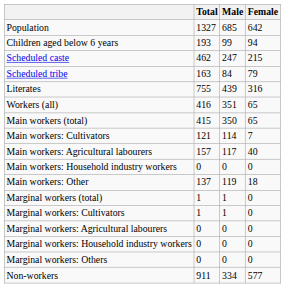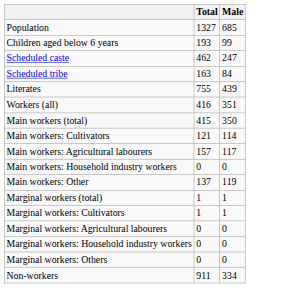 <table class="wikitable sortable">
 <tr>
 <th></th>
 <th>Total</th>
 <th>Male</th>
-<th>Female</th>
 </tr>
 <tr>
 <td>Population</td>
 <td>1327</td>
 <td>685</td>
-<td>642</td>
 </tr>
 <tr>
 <td>Children aged below 6 years</td>
 <td>193</td>
 <td>99</td>
-<td>94</td>
 </tr>
 <tr>
 <td><a href='#'>Scheduled caste</a></td>
 <td>462</td>
 <td>247</td>
-<td>215</td>
 </tr>
 <tr>
 <td><a href='#'>Scheduled tribe</a></td>
 <td>163</td>
 <td>84</td>
-<td>79</td>
 </tr>
 <tr>
 <td>Literates</td>
 <td>755</td>
 <td>439</td>
-<td>316</td>
 </tr>
 <tr>
 <td>Workers (all)</td>
 <td>416</td>
 <td>351</td>
-<td>65</td>
 </tr>
 <tr>
 <td>Main workers (total)</td>
 <td>415</td>
 <td>350</td>
-<td>65</td>
 </tr>
 <tr>
 <td>Main workers: Cultivators</td>
 <td>121</td>
 <td>114</td>
-<td>7</td>
 </tr>
 <tr>
 <td>Main workers: Agricultural labourers</td>
 <td>157</td>
 <td>117</td>
-<td>40</td>
 </tr>
 <tr>
 <td>Main workers: Household industry workers</td>
-<td>0</td>
 <td>0</td>
 <td>0</td>
 </tr>
 <tr>
 <td>Main workers: Other</td>
 <td>137</td>
 <td>119</td>
-<td>18</td>
 </tr>
 <tr>
 <td>Marginal workers (total)</td>
 <td>1</td>
 <td>1</td>
-<td>0</td>
 </tr>
 <tr>
 <td>Marginal workers: Cultivators</td>
 <td>1</td>
 <td>1</td>
-<td>0</td>
 </tr>
 <tr>
 <td>Marginal workers: Agricultural labourers</td>
-<td>0</td>
 <td>0</td>
 <td>0</td>
 </tr>
 <tr>
 <td>Marginal workers: Household industry workers</td>
 <td>0</td>
 <td>0</td>
-<td>0</td>
 </tr>
 <tr>
 <td>Marginal workers: Others</td>
-<td>0</td>
 <td>0</td>
 <td>0</td>
 </tr>
 <tr>
 <td>Non-workers</td>
 <td>911</td>
 <td>334</td>
-<td>577</td>
 </tr>
 </table>
